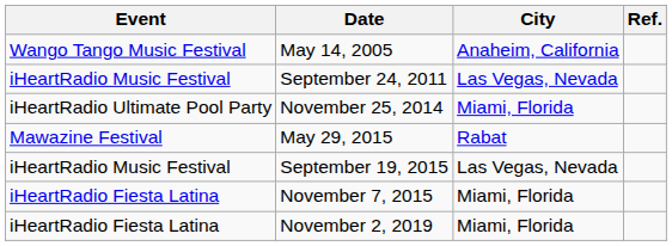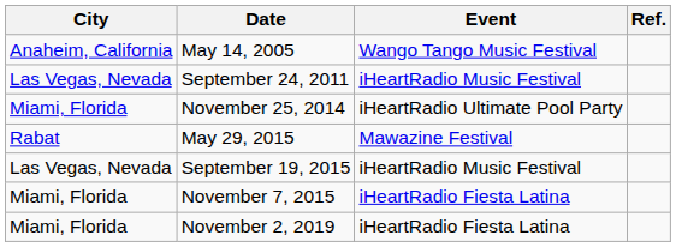 <table class="wikitable">
 <tr>
+<th>City</th>
+<th>Date</th>
 <th>Event</th>
-<th>Date</th>
-<th>City</th>
 <th>Ref.</th>
 </tr>
 <tr>
+<td><a href='#'>Anaheim, California</a></td>
+<td>May 14, 2005</td>
 <td><a href='#'>Wango Tango Music Festival</a></td>
-<td>May 14, 2005</td>
-<td><a href='#'>Anaheim, California</a></td>
 <td></td>
 </tr>
 <tr>
+<td><a href='#'>Las Vegas, Nevada</a></td>
+<td>September 24, 2011</td>
 <td><a href='#'>iHeartRadio Music Festival</a></td>
-<td>September 24, 2011</td>
-<td><a href='#'>Las Vegas, Nevada</a></td>
 <td></td>
 </tr>
 <tr>
+<td><a href='#'>Miami, Florida</a></td>
+<td>November 25, 2014</td>
 <td>iHeartRadio Ultimate Pool Party</td>
-<td>November 25, 2014</td>
-<td><a href='#'>Miami, Florida</a></td>
 <td></td>
 </tr>
 <tr>
+<td><a href='#'>Rabat</a></td>
+<td>May 29, 2015</td>
 <td><a href='#'>Mawazine Festival</a></td>
-<td>May 29, 2015</td>
-<td><a href='#'>Rabat</a></td>
 <td></td>
 </tr>
 <tr>
+<td>Las Vegas, Nevada</td>
+<td>September 19, 2015</td>
 <td>iHeartRadio Music Festival</td>
-<td>September 19, 2015</td>
-<td>Las Vegas, Nevada</td>
 <td></td>
 </tr>
 <tr>
+<td>Miami, Florida</td>
+<td>November 7, 2015</td>
 <td><a href='#'>iHeartRadio Fiesta Latina</a></td>
-<td>November 7, 2015</td>
-<td>Miami, Florida</td>
 <td></td>
 </tr>
 <tr>
+<td>Miami, Florida</td>
+<td>November 2, 2019</td>
 <td>iHeartRadio Fiesta Latina</td>
-<td>November 2, 2019</td>
-<td>Miami, Florida</td>
 <td></td>
 </tr>
 </table>
